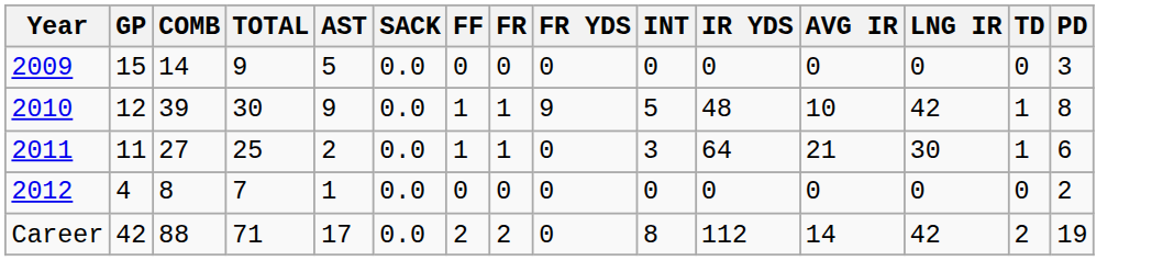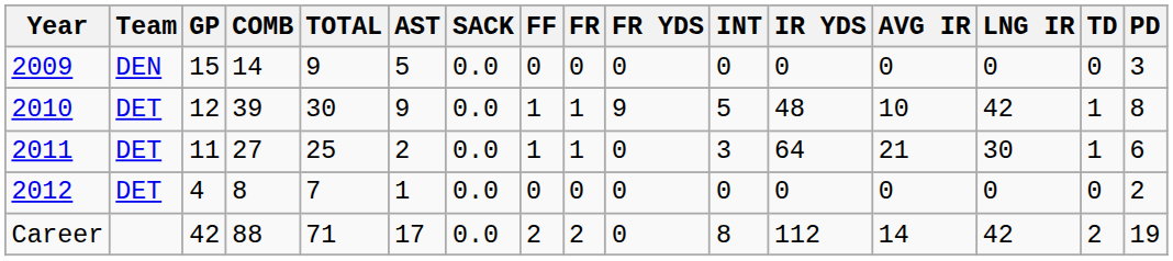 <table class="wikitable">
 <tr>
 <th>Year</th>
+<th>Team</th>
 <th>GP</th>
 <th>COMB</th>
 <th>TOTAL</th>
 <th>AST</th>
 <th>SACK</th>
 <th>FF</th>
 <th>FR</th>
 <th>FR YDS</th>
 <th>INT</th>
 <th>IR YDS</th>
 <th>AVG IR</th>
 <th>LNG IR</th>
 <th>TD</th>
 <th>PD</th>
 </tr>
 <tr>
 <td><a href='#'>2009</a></td>
+<td><a href='#'>DEN</a></td>
 <td>15</td>
 <td>14</td>
 <td>9</td>
 <td>5</td>
 <td>0.0</td>
 <td>0</td>
 <td>0</td>
 <td>0</td>
 <td>0</td>
 <td>0</td>
 <td>0</td>
 <td>0</td>
 <td>0</td>
 <td>3</td>
 </tr>
 <tr>
 <td><a href='#'>2010</a></td>
+<td><a href='#'>DET</a></td>
 <td>12</td>
 <td>39</td>
 <td>30</td>
 <td>9</td>
 <td>0.0</td>
 <td>1</td>
 <td>1</td>
 <td>9</td>
 <td>5</td>
 <td>48</td>
 <td>10</td>
 <td>42</td>
 <td>1</td>
 <td>8</td>
 </tr>
 <tr>
 <td><a href='#'>2011</a></td>
+<td><a href='#'>DET</a></td>
 <td>11</td>
 <td>27</td>
 <td>25</td>
 <td>2</td>
 <td>0.0</td>
 <td>1</td>
 <td>1</td>
 <td>0</td>
 <td>3</td>
 <td>64</td>
 <td>21</td>
 <td>30</td>
 <td>1</td>
 <td>6</td>
 </tr>
 <tr>
 <td><a href='#'>2012</a></td>
+<td><a href='#'>DET</a></td>
 <td>4</td>
 <td>8</td>
 <td>7</td>
 <td>1</td>
 <td>0.0</td>
 <td>0</td>
 <td>0</td>
 <td>0</td>
 <td>0</td>
 <td>0</td>
 <td>0</td>
 <td>0</td>
 <td>0</td>
 <td>2</td>
 </tr>
 <tr>
 <td>Career</td>
+<td></td>
 <td>42</td>
 <td>88</td>
 <td>71</td>
 <td>17</td>
 <td>0.0</td>
 <td>2</td>
 <td>2</td>
 <td>0</td>
 <td>8</td>
 <td>112</td>
 <td>14</td>
 <td>42</td>
 <td>2</td>
 <td>19</td>
 </tr>
 </table>
